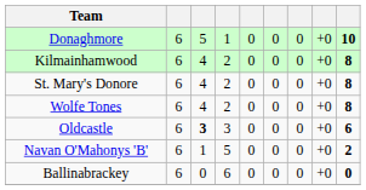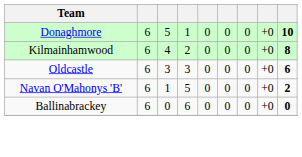 <table class="wikitable" style="text-align:center">
 <tr>
 <th width="175">Team</th>
 <th width="20"></th>
 <th width="20"></th>
 <th width="20"></th>
 <th width="20"></th>
 <th width="20"></th>
 <th width="20"></th>
 <th width="20"></th>
 <th width="20"></th>
 </tr>
 <tr style="background:#cfc;">
 <td><a href='#'>Donaghmore</a></td>
 <td>6</td>
 <td>5</td>
 <td>1</td>
 <td>0</td>
 <td>0</td>
 <td>0</td>
 <td>+0</td>
 <td><strong>10</strong></td>
 </tr>
 <tr style="background:#cfc;">
 <td>Kilmainhamwood</td>
 <td>6</td>
 <td>4</td>
 <td>2</td>
 <td>0</td>
 <td>0</td>
 <td>0</td>
 <td>+0</td>
 <td><strong>8</strong></td>
 </tr>
 <tr>
-<td>St. Mary's Donore</td>
-<td>6</td>
-<td>4</td>
-<td>2</td>
-<td>0</td>
-<td>0</td>
-<td>0</td>
-<td>+0</td>
-<td><strong>8</strong></td>
-</tr>
-<tr>
-<td><a href='#'>Wolfe Tones</a></td>
-<td>6</td>
-<td>4</td>
-<td>2</td>
-<td>0</td>
-<td>0</td>
-<td>0</td>
-<td>+0</td>
-<td><strong>8</strong></td>
-</tr>
-<tr>
 <td><a href='#'>Oldcastle</a></td>
 <td>6</td>
-<td><strong>3</strong></td>
+<td>3</td>
 <td>3</td>
 <td>0</td>
 <td>0</td>
 <td>0</td>
 <td>+0</td>
 <td><strong>6</strong></td>
 </tr>
 <tr>
 <td><a href='#'>Navan O'Mahonys 'B'</a></td>
 <td>6</td>
 <td>1</td>
 <td>5</td>
 <td>0</td>
 <td>0</td>
 <td>0</td>
 <td>+0</td>
 <td><strong>2</strong></td>
 </tr>
 <tr>
 <td>Ballinabrackey</td>
 <td>6</td>
 <td>0</td>
 <td>6</td>
 <td>0</td>
 <td>0</td>
 <td>0</td>
 <td>+0</td>
 <td><strong>0</strong></td>
 </tr>
 <tr>
 </tr>
 </table>
